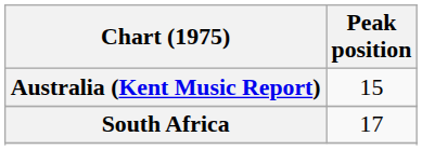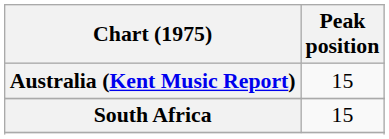 <table class="wikitable sortable plainrowheaders" style="text-align:center">
 <tr>
 <th>Chart (1975)</th>
 <th>Peak<br>position</th>
 </tr>
 <tr>
 <th scope="row">Australia (<a href='#'>Kent Music Report</a>)</th>
 <td>15</td>
 </tr>
 <tr>
 </tr>
 <tr>
 </tr>
 <tr>
 </tr>
 <tr>
 </tr>
 <tr>
 </tr>
 <tr>
 <th scope="row">South Africa</th>
-<td>17</td>
+<td>15</td>
 </tr>
 <tr>
 </tr>
 <tr>
 </tr>
 </table>
